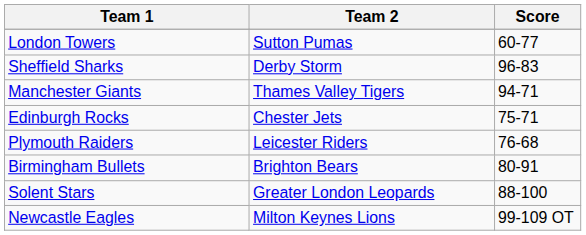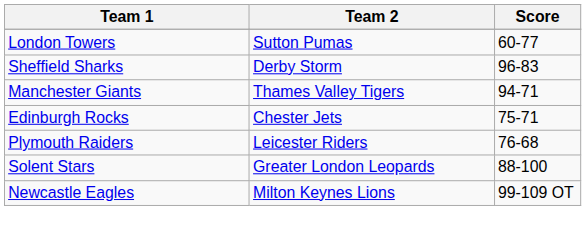 <table class="wikitable" style="font-size: 100%">
 <tr>
 <th width=240>Team 1</th>
 <th width=240>Team 2</th>
 <th width=80>Score</th>
 </tr>
 <tr>
 </tr>
 <tr>
 <td><a href='#'>London Towers</a></td>
 <td><a href='#'>Sutton Pumas</a></td>
 <td>60-77</td>
 </tr>
 <tr>
 <td><a href='#'>Sheffield Sharks</a></td>
 <td><a href='#'>Derby Storm</a></td>
 <td>96-83</td>
 </tr>
 <tr>
 <td><a href='#'>Manchester Giants</a></td>
 <td><a href='#'>Thames Valley Tigers</a></td>
 <td>94-71</td>
 </tr>
 <tr>
 <td><a href='#'>Edinburgh Rocks</a></td>
 <td><a href='#'>Chester Jets</a></td>
 <td>75-71</td>
 </tr>
 <tr>
 <td><a href='#'>Plymouth Raiders</a></td>
 <td><a href='#'>Leicester Riders</a></td>
 <td>76-68</td>
 </tr>
 <tr>
-<td><a href='#'>Birmingham Bullets</a></td>
-<td><a href='#'>Brighton Bears</a></td>
-<td>80-91</td>
-</tr>
-<tr>
 <td><a href='#'>Solent Stars</a></td>
 <td><a href='#'>Greater London Leopards</a></td>
 <td>88-100</td>
 </tr>
 <tr>
 <td><a href='#'>Newcastle Eagles</a></td>
 <td><a href='#'>Milton Keynes Lions</a></td>
 <td>99-109 OT</td>
 </tr>
 </table>
